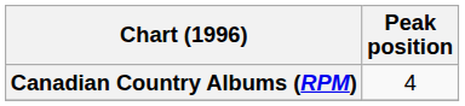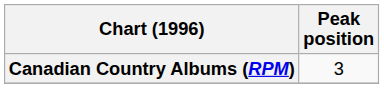 <table class="wikitable sortable plainrowheaders" style="text-align:center">
 <tr>
 <th scope="col">Chart (1996)</th>
 <th scope="col">Peak<br>position</th>
 </tr>
 <tr>
 <th scope="row">Canadian Country Albums (<em><a href='#'>RPM</a></em>)</th>
-<td>4</td>
+<td>3</td>
 </tr>
 <tr>
 </tr>
 <tr>
 </tr>
 </table>
